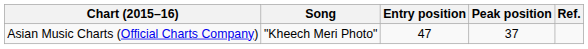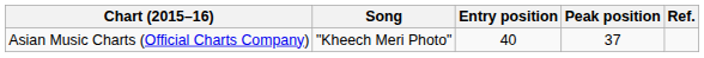 <table class="wikitable" style="text-align:center">
 <tr>
 <th scope="col">Chart (2015–16)</th>
 <th scope="col">Song</th>
 <th scope="col">Entry position</th>
 <th scope="col">Peak position</th>
 <th scope="col">Ref.</th>
 </tr>
 <tr>
 <td>Asian Music Charts (<a href='#'>Official Charts Company</a>)</td>
 <td>"Kheech Meri Photo"</td>
-<td>47</td>
+<td>40</td>
 <td>37</td>
 <td></td>
 </tr>
 </table>
